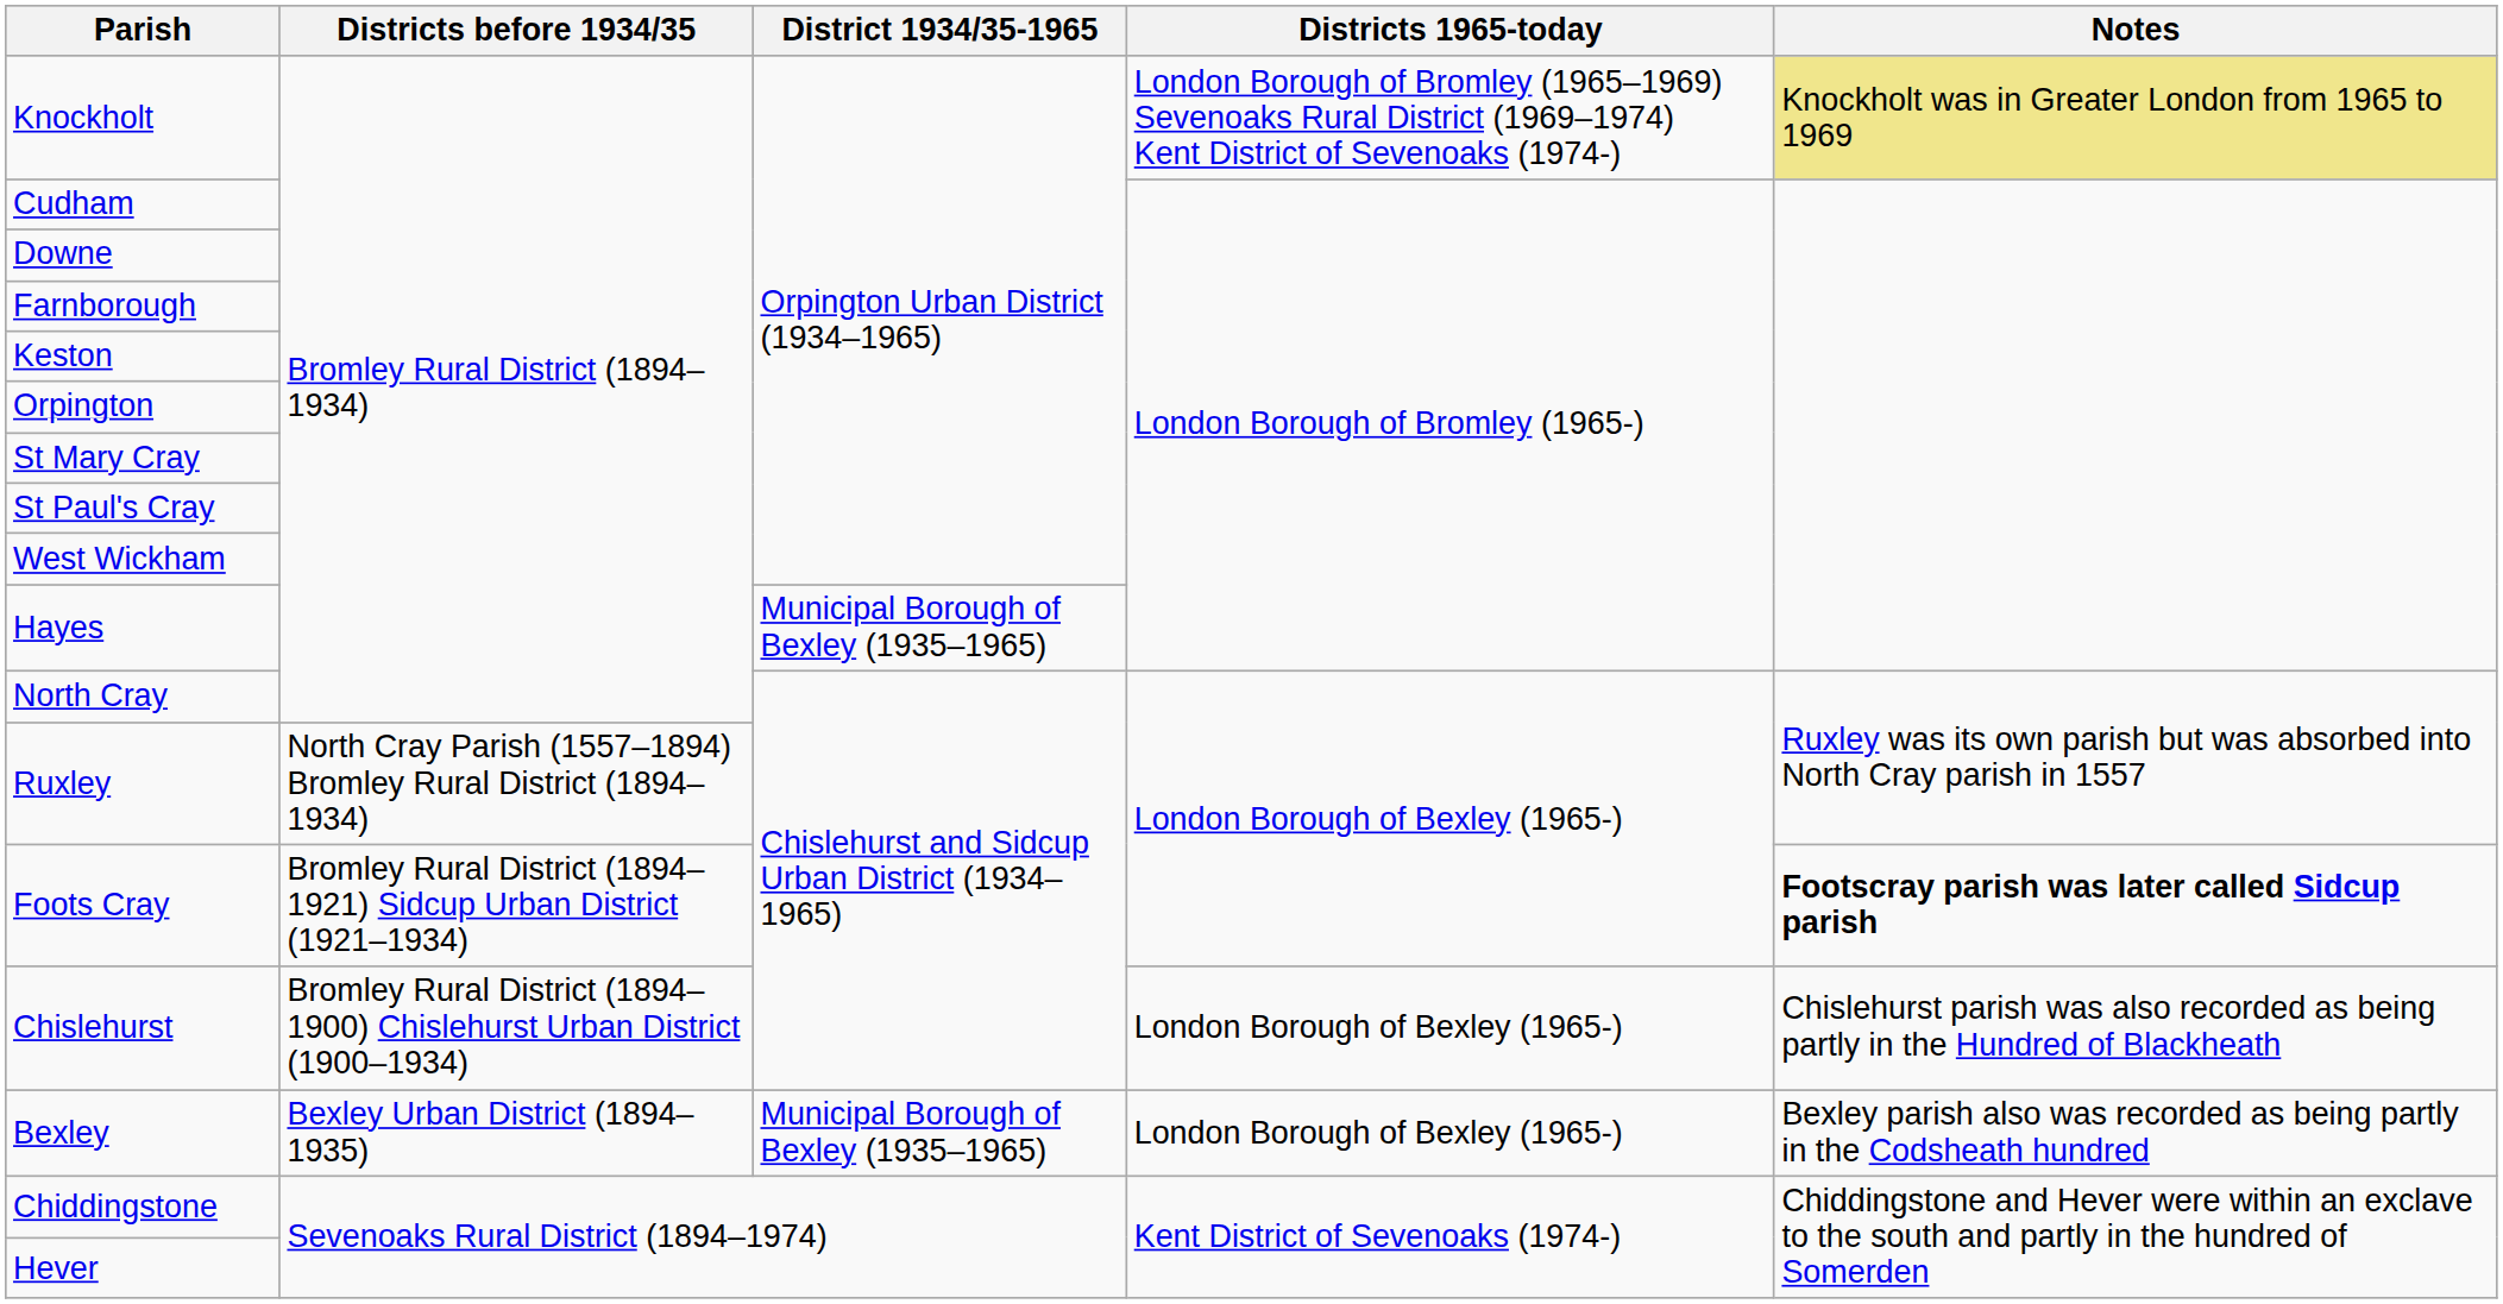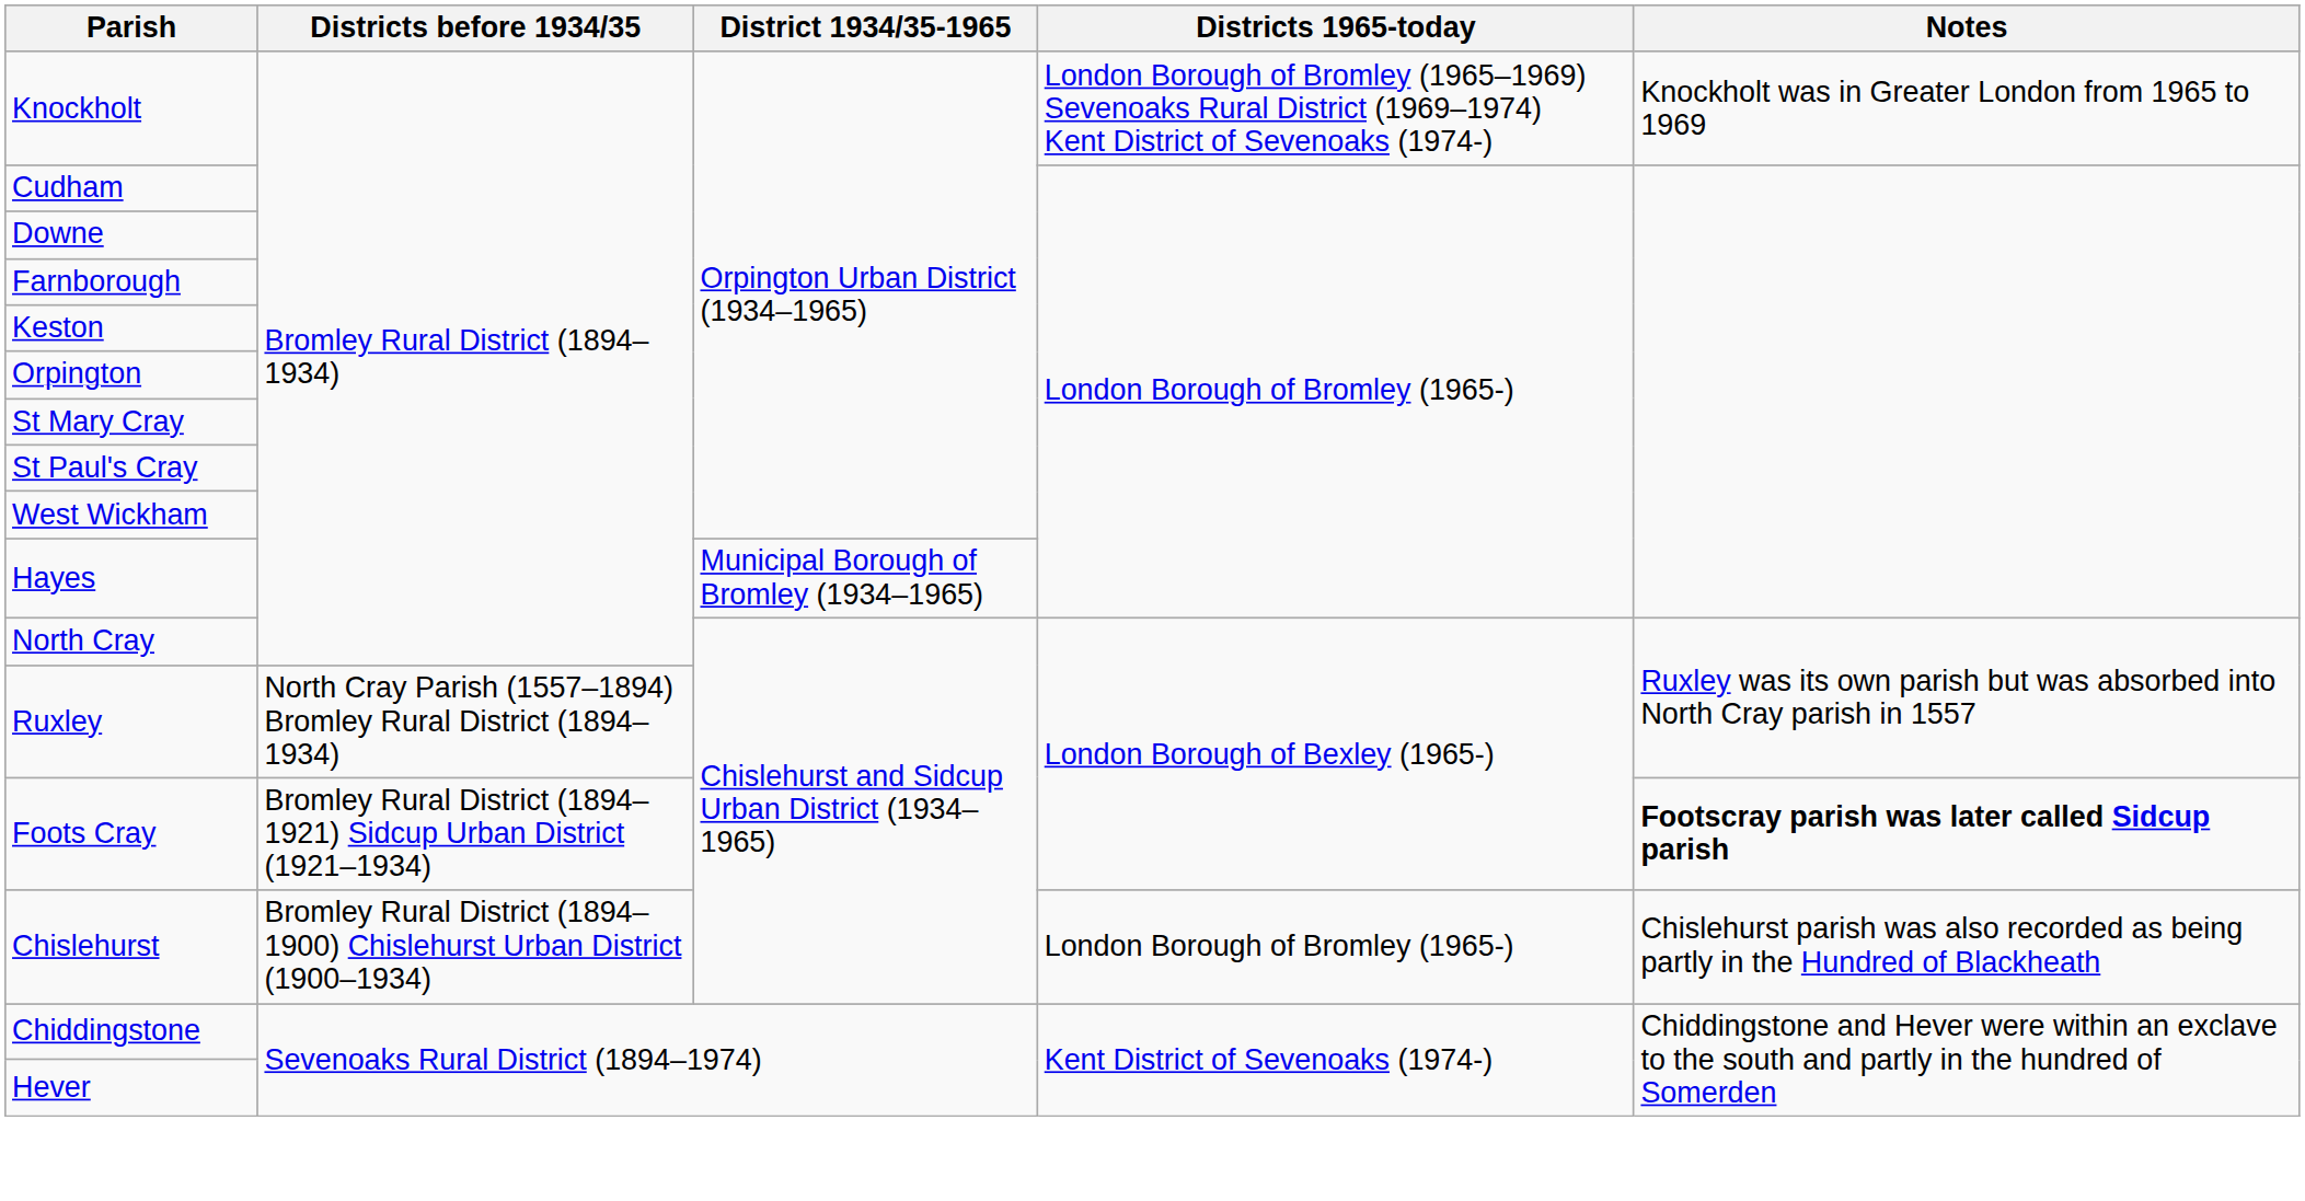 <table class="wikitable">
 <tr>
 <th width=11%;>Parish</th>
 <th width=19%;>Districts before 1934/35</th>
 <th width=15%;>District 1934/35-1965</th>
 <th width=26%;>Districts 1965-today</th>
 <th>Notes</th>
 </tr>
 <tr>
 <td><a href='#'>Knockholt</a></td>
 <td rowspan="11"><a href='#'>Bromley Rural District</a> (1894–1934)</td>
 <td rowspan="9"><a href='#'>Orpington Urban District</a> (1934–1965)</td>
 <td><a href='#'>London Borough of Bromley</a> (1965–1969) <a href='#'>Sevenoaks Rural District</a> (1969–1974)<br> <a href='#'>Kent District of Sevenoaks</a> (1974-)</td>
-<td style="background: khaki;">Knockholt was in Greater London from 1965 to 1969</td>
+<td>Knockholt was in Greater London from 1965 to 1969</td>
 </tr>
 <tr>
 <td><a href='#'>Cudham</a></td>
 <td rowspan="9"><a href='#'>London Borough of Bromley</a> (1965-)</td>
 </tr>
 <tr>
 <td><a href='#'>Downe</a></td>
 </tr>
 <tr>
 <td><a href='#'>Farnborough</a></td>
 </tr>
 <tr>
 <td><a href='#'>Keston</a></td>
 </tr>
 <tr>
 <td><a href='#'>Orpington</a></td>
 </tr>
 <tr>
 <td><a href='#'>St Mary Cray</a></td>
 </tr>
 <tr>
 <td><a href='#'>St Paul's Cray</a></td>
 </tr>
 <tr>
 <td><a href='#'>West Wickham</a></td>
 </tr>
 <tr>
 <td><a href='#'>Hayes</a></td>
-<td><a href='#'>Municipal Borough of Bexley</a> (1935–1965)</td>
+<td><a href='#'>Municipal Borough of Bromley</a> (1934–1965)</td>
 </tr>
 <tr>
 <td><a href='#'>North Cray</a></td>
 <td rowspan="4"><a href='#'>Chislehurst and Sidcup Urban District</a> (1934–1965)</td>
 <td rowspan="3"><a href='#'>London Borough of Bexley</a> (1965-)</td>
 <td rowspan="2"><a href='#'>Ruxley</a> was its own parish but was absorbed into North Cray parish in 1557</td>
 </tr>
 <tr>
 <td><a href='#'>Ruxley</a></td>
 <td>North Cray Parish (1557–1894)  Bromley Rural District (1894–1934)</td>
 </tr>
 <tr>
 <td><a href='#'>Foots Cray</a></td>
 <td>Bromley Rural District (1894–1921) <a href='#'>Sidcup Urban District</a> (1921–1934)</td>
 <td><strong>Footscray parish was later called <a href='#'>Sidcup</a> parish</strong></td>
 </tr>
 <tr>
 <td><a href='#'>Chislehurst</a></td>
 <td>Bromley Rural District (1894–1900) <a href='#'>Chislehurst Urban District</a> (1900–1934)</td>
-<td>London Borough of Bexley (1965-)</td>
+<td>London Borough of Bromley (1965-)</td>
 <td>Chislehurst parish was also recorded as being partly in the <a href='#'>Hundred of Blackheath</a></td>
-</tr>
-<tr>
-<td><a href='#'>Bexley</a></td>
-<td><a href='#'>Bexley Urban District</a> (1894–1935)</td>
-<td><a href='#'>Municipal Borough of Bexley</a> (1935–1965)</td>
-<td>London Borough of Bexley (1965-)</td>
-<td>Bexley parish also was recorded as being partly in the <a href='#'>Codsheath hundred</a></td>
 </tr>
 <tr>
 <td><a href='#'>Chiddingstone</a></td>
 <td colspan="2" rowspan="2"><a href='#'>Sevenoaks Rural District</a> (1894–1974)</td>
 <td rowspan="2"><a href='#'>Kent District of Sevenoaks</a> (1974-)</td>
 <td rowspan="2">Chiddingstone and Hever were within an exclave to the south and partly in the hundred of <a href='#'>Somerden</a></td>
 </tr>
 <tr>
 <td><a href='#'>Hever</a></td>
 </tr>
 </table>
